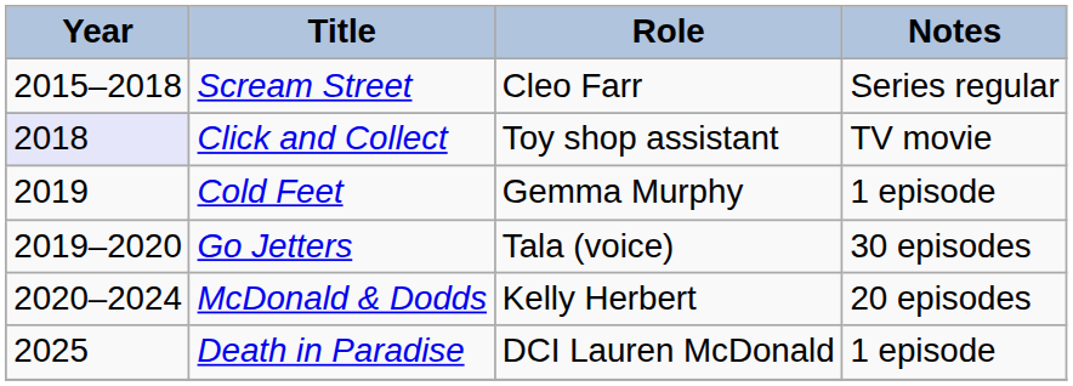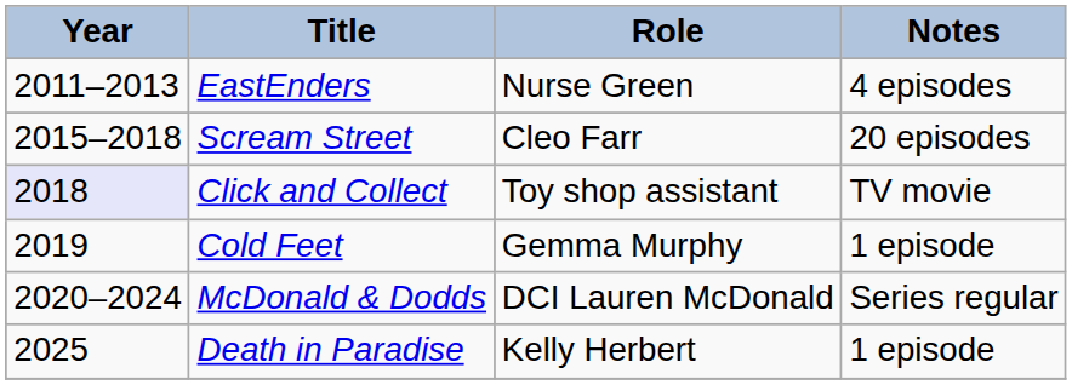 <table class="wikitable" ;>
 <tr style="text-align:center;">
 <th style="background:#B0C4DE;">Year</th>
 <th style="background:#B0C4DE;">Title</th>
 <th style="background:#B0C4DE;">Role</th>
 <th style="background:#B0C4DE;">Notes</th>
 </tr>
 <tr>
+<td>2011–2013</td>
+<td><em><a href='#'>EastEnders</a></em></td>
+<td>Nurse Green</td>
+<td>4 episodes</td>
+</tr>
+<tr>
 <td>2015–2018</td>
 <td><em><a href='#'>Scream Street</a></em></td>
 <td>Cleo Farr</td>
-<td>Series regular</td>
+<td>20 episodes</td>
 </tr>
 <tr>
 <td style="background: lavender;">2018</td>
 <td><em><a href='#'>Click and Collect</a></em></td>
 <td>Toy shop assistant</td>
 <td>TV movie</td>
 </tr>
 <tr>
 <td>2019</td>
 <td><em><a href='#'>Cold Feet</a></em></td>
 <td>Gemma Murphy</td>
 <td>1 episode</td>
 </tr>
 <tr>
-<td>2019–2020</td>
-<td><em><a href='#'>Go Jetters</a></em></td>
-<td>Tala (voice)</td>
-<td>30 episodes</td>
-</tr>
-<tr>
 <td>2020–2024</td>
 <td><em><a href='#'>McDonald & Dodds</a></em></td>
-<td>Kelly Herbert</td>
-<td>20 episodes</td>
+<td>DCI Lauren McDonald</td>
+<td>Series regular</td>
 </tr>
 <tr>
 <td>2025</td>
 <td><em><a href='#'>Death in Paradise</a></em></td>
-<td>DCI Lauren McDonald</td>
+<td>Kelly Herbert</td>
 <td>1 episode</td>
 </tr>
 <tr>
 </tr>
 </table>
